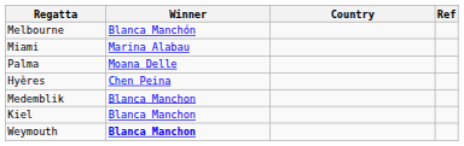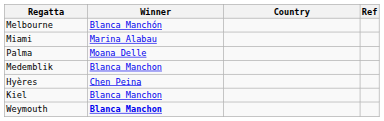 <table class="wikitable">
 <tr>
 <th width=120>Regatta</th>
 <th style="width:200px;">Winner</th>
 <th style="width:200px;">Country</th>
 <th>Ref</th>
 </tr>
 <tr>
 <td>Melbourne</td>
 <td><a href='#'>Blanca Manchón</a></td>
 <td></td>
 <td></td>
 </tr>
 <tr>
 <td>Miami</td>
 <td><a href='#'>Marina Alabau</a></td>
 <td></td>
 <td></td>
 </tr>
 <tr>
 <td>Palma</td>
 <td><a href='#'>Moana Delle</a></td>
 <td></td>
 <td></td>
 </tr>
 <tr>
-<td>Hyères</td>
-<td><a href='#'>Chen Peina</a></td>
+<td>Medemblik</td>
+<td><a href='#'>Blanca Manchon</a></td>
 <td></td>
 <td></td>
 </tr>
 <tr>
-<td>Medemblik</td>
-<td><a href='#'>Blanca Manchon</a></td>
+<td>Hyères</td>
+<td><a href='#'>Chen Peina</a></td>
 <td></td>
 <td></td>
 </tr>
 <tr>
 <td>Kiel</td>
 <td><a href='#'>Blanca Manchon</a></td>
 <td></td>
 <td></td>
 </tr>
 <tr>
 <td>Weymouth</td>
 <td><strong><a href='#'>Blanca Manchon</a></strong></td>
 <td></td>
 <td></td>
 </tr>
 </table>
